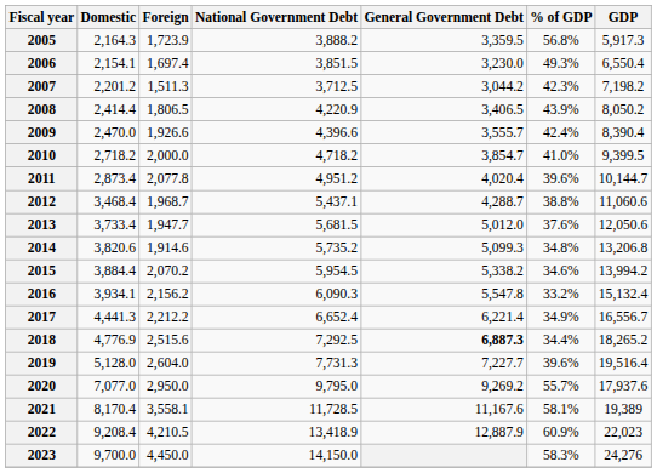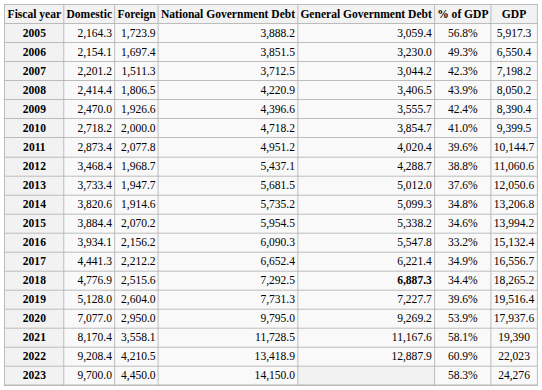 <table class="wikitable plainrowheaders sortable" style="text-align:right; font-size:95%; margin:auto;">
 <tr>
 <th>Fiscal year</th>
 <th>Domestic</th>
 <th>Foreign</th>
 <th>National Government Debt</th>
 <th>General Government Debt</th>
 <th>% of GDP</th>
 <th>GDP</th>
 </tr>
 <tr>
 <th style="text-align:center;">2005</th>
 <td> 2,164.3</td>
 <td> 1,723.9</td>
 <td> 3,888.2</td>
-<td> 3,359.5</td>
+<td> 3,059.4</td>
 <td style="text-align:center;"> 56.8%</td>
 <td style="text-align:center;"> 5,917.3</td>
 </tr>
 <tr>
 <th style="text-align:center;">2006</th>
 <td> 2,154.1</td>
 <td> 1,697.4</td>
 <td> 3,851.5</td>
 <td> 3,230.0</td>
 <td style="text-align:center;"> 49.3%</td>
 <td style="text-align:center;"> 6,550.4</td>
 </tr>
 <tr>
 <th style="text-align:center;">2007</th>
 <td> 2,201.2</td>
 <td> 1,511.3</td>
 <td> 3,712.5</td>
 <td> 3,044.2</td>
 <td style="text-align:center;"> 42.3%</td>
 <td style="text-align:center;"> 7,198.2</td>
 </tr>
 <tr>
 <th style="text-align:center;">2008</th>
 <td> 2,414.4</td>
 <td> 1,806.5</td>
 <td> 4,220.9</td>
 <td> 3,406.5</td>
 <td style="text-align:center;"> 43.9%</td>
 <td style="text-align:center;"> 8,050.2</td>
 </tr>
 <tr>
 <th style="text-align:center;">2009</th>
 <td> 2,470.0</td>
 <td> 1,926.6</td>
 <td> 4,396.6</td>
 <td> 3,555.7</td>
 <td style="text-align:center;"> 42.4%</td>
 <td style="text-align:center;"> 8,390.4</td>
 </tr>
 <tr>
 <th style="text-align:center;">2010</th>
 <td> 2,718.2</td>
 <td> 2,000.0</td>
 <td> 4,718.2</td>
 <td> 3,854.7</td>
 <td style="text-align:center;"> 41.0%</td>
 <td style="text-align:center;"> 9,399.5</td>
 </tr>
 <tr>
 <th style="text-align:center;">2011</th>
 <td> 2,873.4</td>
 <td> 2,077.8</td>
 <td> 4,951.2</td>
 <td> 4,020.4</td>
 <td style="text-align:center;"> 39.6%</td>
 <td style="text-align:center;"> 10,144.7</td>
 </tr>
 <tr>
 <th style="text-align:center;">2012</th>
 <td> 3,468.4</td>
 <td> 1,968.7</td>
 <td> 5,437.1</td>
 <td> 4,288.7</td>
 <td style="text-align:center;"> 38.8%</td>
 <td style="text-align:center;"> 11,060.6</td>
 </tr>
 <tr>
 <th style="text-align:center;">2013</th>
 <td> 3,733.4</td>
 <td> 1,947.7</td>
 <td> 5,681.5</td>
 <td> 5,012.0</td>
 <td style="text-align:center;"> 37.6%</td>
 <td style="text-align:center;"> 12,050.6</td>
 </tr>
 <tr>
 <th style="text-align:center;">2014</th>
 <td> 3,820.6</td>
 <td> 1,914.6</td>
 <td> 5,735.2</td>
 <td> 5,099.3</td>
 <td style="text-align:center;"> 34.8%</td>
 <td style="text-align:center;"> 13,206.8</td>
 </tr>
 <tr>
 <th style="text-align:center;">2015</th>
 <td> 3,884.4</td>
 <td> 2,070.2</td>
 <td> 5,954.5</td>
 <td> 5,338.2</td>
 <td style="text-align:center;"> 34.6%</td>
 <td style="text-align:center;"> 13,994.2</td>
 </tr>
 <tr>
 <th style="text-align:center;">2016</th>
 <td> 3,934.1</td>
 <td> 2,156.2</td>
 <td> 6,090.3</td>
 <td> 5,547.8</td>
 <td style="text-align:center;"> 33.2%</td>
 <td style="text-align:center;"> 15,132.4</td>
 </tr>
 <tr>
 <th style="text-align:center;">2017</th>
 <td> 4,441.3</td>
 <td> 2,212.2</td>
 <td> 6,652.4</td>
 <td> 6,221.4</td>
 <td style="text-align:center;"> 34.9%</td>
 <td style="text-align:center;"> 16,556.7</td>
 </tr>
 <tr>
 <th style="text-align:center;">2018</th>
 <td> 4,776.9</td>
 <td> 2,515.6</td>
 <td> 7,292.5</td>
 <td><strong> 6,887.3</strong></td>
 <td style="text-align:center;"> 34.4%</td>
 <td style="text-align:center;"> 18,265.2</td>
 </tr>
 <tr>
 <th style="text-align:center;">2019</th>
 <td> 5,128.0</td>
 <td> 2,604.0</td>
 <td> 7,731.3</td>
 <td> 7,227.7</td>
 <td style="text-align:center;"> 39.6%</td>
 <td style="text-align:center;"> 19,516.4</td>
 </tr>
 <tr>
 <th style="text-align:center;">2020</th>
 <td> 7,077.0</td>
 <td> 2,950.0</td>
 <td> 9,795.0</td>
 <td> 9,269.2</td>
-<td style="text-align:center;"> 55.7%</td>
+<td style="text-align:center;"> 53.9%</td>
 <td style="text-align:center;"> 17,937.6</td>
 </tr>
 <tr>
 <th style="text-align:center;">2021</th>
 <td> 8,170.4</td>
 <td> 3,558.1</td>
 <td> 11,728.5</td>
 <td> 11,167.6</td>
 <td style="text-align:center;"> 58.1%</td>
-<td style="text-align:center;"> 19,389</td>
+<td style="text-align:center;"> 19,390</td>
 </tr>
 <tr>
 <th style="text-align:center;">2022</th>
 <td> 9,208.4</td>
 <td> 4,210.5</td>
 <td> 13,418.9</td>
 <td> 12,887.9</td>
 <td style="text-align:center;"> 60.9%</td>
 <td style="text-align:center;"> 22,023</td>
 </tr>
 <tr>
 <th style="text-align:center;">2023</th>
 <td> 9,700.0</td>
 <td> 4,450.0</td>
 <td> 14,150.0</td>
 <th></th>
 <td style="text-align:center;"> 58.3%</td>
 <td style="text-align:center;"> 24,276</td>
 </tr>
 <tr>
 </tr>
 </table>
